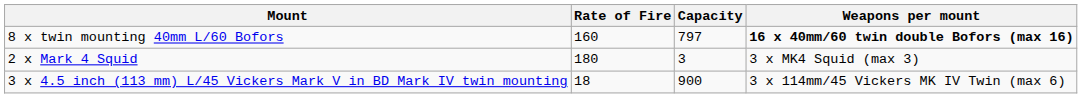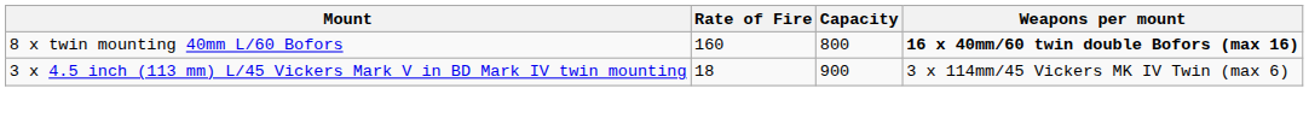 <table class="wikitable">
 <tr>
 <th>Mount</th>
 <th>Rate of Fire</th>
 <th>Capacity</th>
 <th>Weapons per mount</th>
 </tr>
 <tr>
 <td>8 x twin mounting <a href='#'>40mm L/60 Bofors</a></td>
 <td>160</td>
-<td>797</td>
+<td>800</td>
 <td><strong>16 x 40mm/60 twin double Bofors (max 16)</strong></td>
-</tr>
-<tr>
-<td>2 x <a href='#'>Mark 4 Squid</a></td>
-<td>180</td>
-<td>3</td>
-<td>3 x MK4 Squid (max 3)</td>
 </tr>
 <tr>
 <td>3 x <a href='#'>4.5 inch (113 mm) L/45 Vickers Mark V in BD Mark IV twin mounting</a></td>
 <td>18</td>
 <td>900</td>
 <td>3 x 114mm/45 Vickers MK IV Twin (max 6)</td>
 </tr>
 </table>
